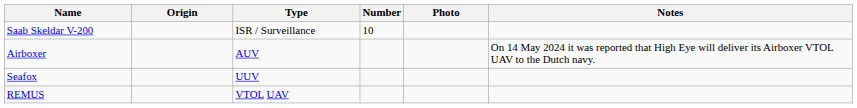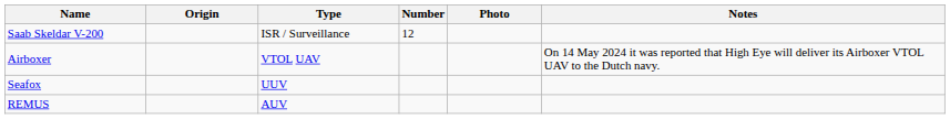 <table class="wikitable">
 <tr>
 <th scope="col" style="width: 15%;">Name</th>
 <th scope="col" style="width: 12%;">Origin</th>
 <th scope="col" style="width: 15%;">Type</th>
 <th scope="col" style="width: 5%;">Number</th>
 <th scope="col" style="width: 10%;">Photo</th>
 <th scope="col" style="width: 43%;">Notes</th>
 </tr>
 <tr>
 <td><a href='#'>Saab Skeldar V-200</a></td>
 <td></td>
 <td>ISR / Surveillance</td>
-<td>10</td>
+<td>12</td>
 <td></td>
 <td></td>
 </tr>
 <tr>
 <td><a href='#'>Airboxer</a></td>
 <td></td>
-<td><a href='#'>AUV</a></td>
+<td><a href='#'>VTOL</a> <a href='#'>UAV</a></td>
 <td></td>
 <td></td>
 <td>On 14 May 2024 it was reported that High Eye will deliver its Airboxer VTOL UAV to the Dutch navy.</td>
 </tr>
 <tr>
 <td><a href='#'>Seafox</a></td>
 <td></td>
 <td><a href='#'>UUV</a></td>
 <td></td>
 <td></td>
 <td></td>
 </tr>
 <tr>
 <td><a href='#'>REMUS</a></td>
 <td></td>
-<td><a href='#'>VTOL</a> <a href='#'>UAV</a></td>
+<td><a href='#'>AUV</a></td>
 <td></td>
 <td></td>
 <td></td>
 </tr>
 </table>
